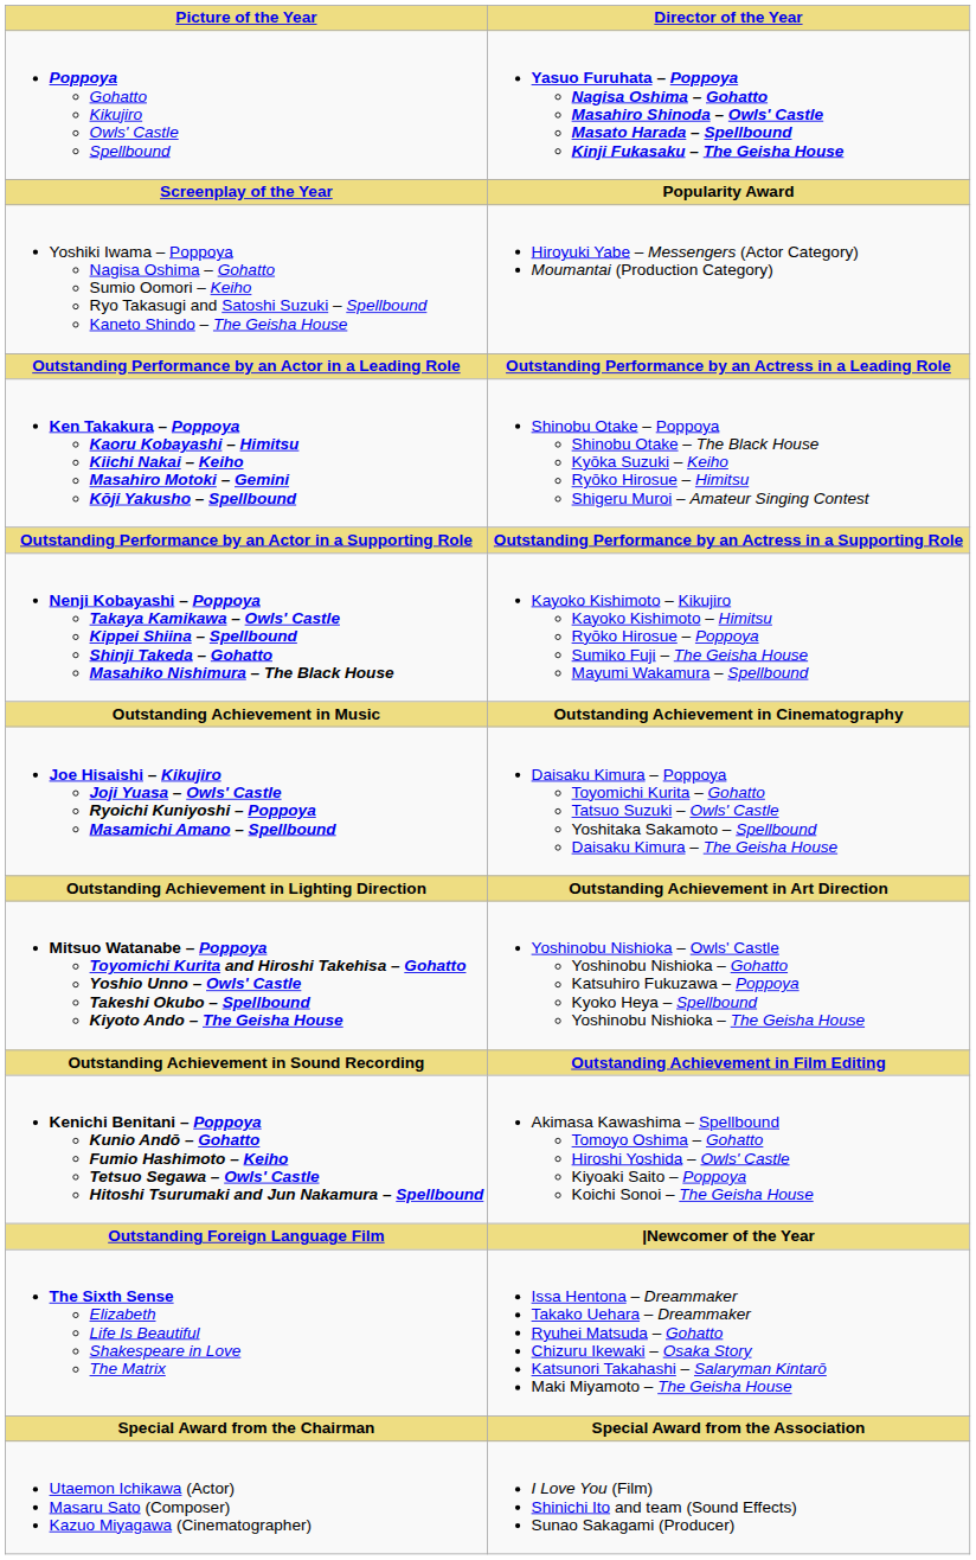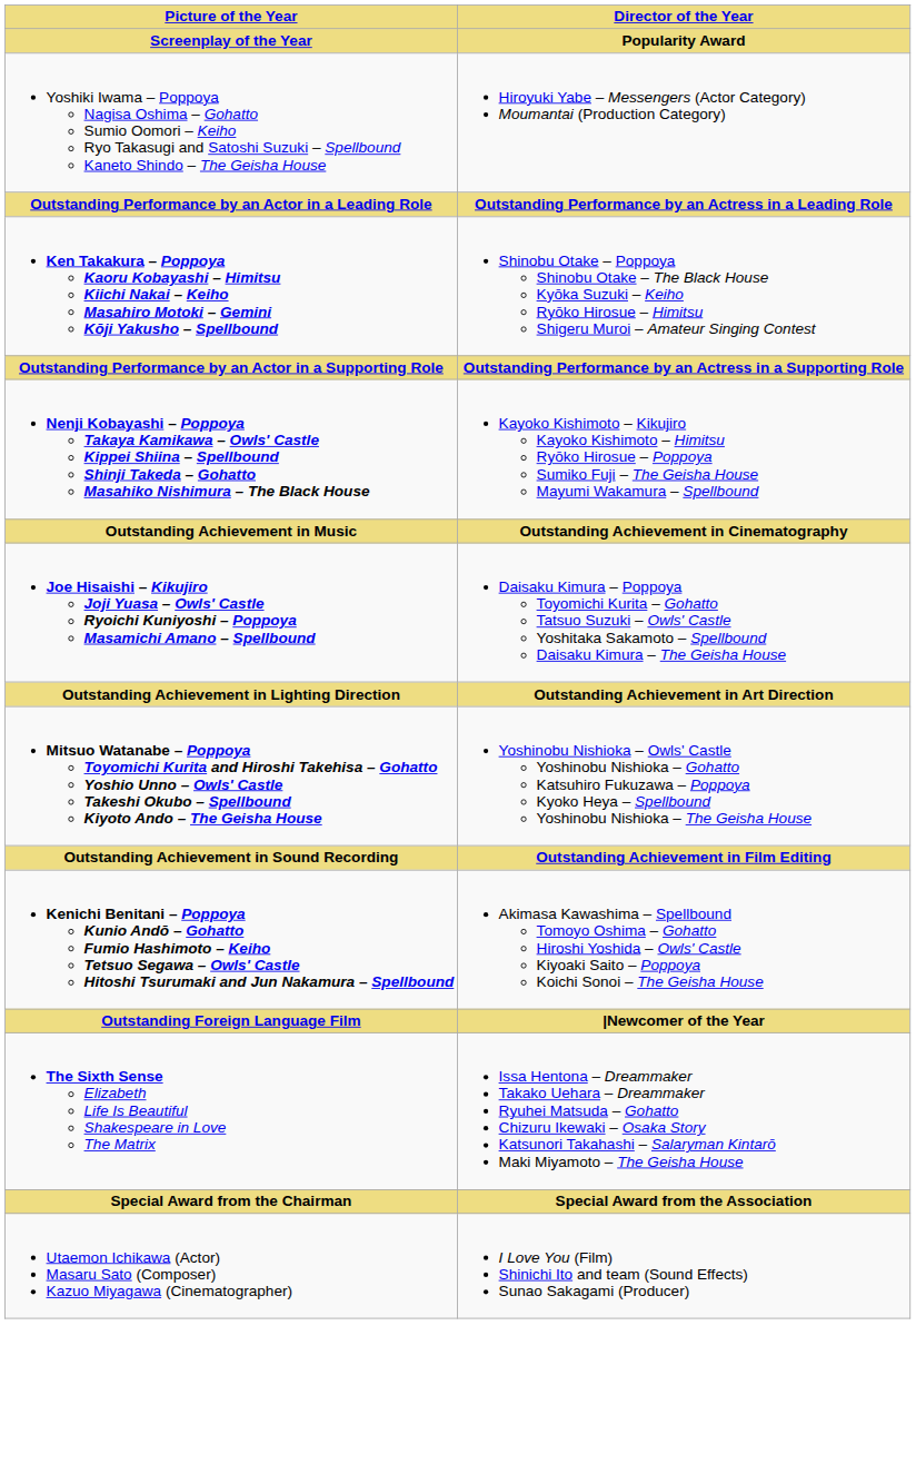 <table class=wikitable>
 <tr>
 <th style="background:#EEDD82; width:50%"><a href='#'>Picture of the Year</a></th>
 <th style="background:#EEDD82; width:50%"><a href='#'>Director of the Year</a></th>
-</tr>
-<tr>
-<td valign="top"><br><ul><li><strong><em><a href='#'>Poppoya</a></em></strong><ul><li><em><a href='#'>Gohatto</a></em></li><li><em><a href='#'>Kikujiro</a></em></li><li><em><a href='#'>Owls' Castle</a></em></li><li><em><a href='#'>Spellbound</a></em></li></ul></li></ul></td>
-<td valign="top"><br><ul><li><strong><a href='#'>Yasuo Furuhata</a> – <em><a href='#'>Poppoya</a><strong><em><ul><li><a href='#'>Nagisa Oshima</a> – </em><a href='#'>Gohatto</a><em></li><li><a href='#'>Masahiro Shinoda</a> – </em><a href='#'>Owls' Castle</a><em></li><li><a href='#'>Masato Harada</a> – </em><a href='#'>Spellbound</a><em></li><li><a href='#'>Kinji Fukasaku</a> – </em><a href='#'>The Geisha House</a><em></li></ul></li></ul></td>
 </tr>
 <tr>
 <th style="background:#EEDD82"><a href='#'>Screenplay of the Year</a></th>
 <th style="background:#EEDD82">Popularity Award</th>
 </tr>
 <tr>
 <td valign="top"><br><ul><li></strong>Yoshiki Iwama – </em><a href='#'>Poppoya</a></em></strong><ul><li><a href='#'>Nagisa Oshima</a> – <em><a href='#'>Gohatto</a></em></li><li>Sumio Oomori – <em><a href='#'>Keiho</a></em></li><li>Ryo Takasugi and <a href='#'>Satoshi Suzuki</a> – <em><a href='#'>Spellbound</a></em></li><li><a href='#'>Kaneto Shindo</a> – <em><a href='#'>The Geisha House</a></em></li></ul></li></ul></td>
 <td valign="top"><br><ul><li><a href='#'>Hiroyuki Yabe</a> – <em>Messengers</em> (Actor Category)</li><li><em>Moumantai</em> (Production Category)</li></ul></td>
 </tr>
 <tr>
 <th style="background:#EEDD82"><a href='#'>Outstanding Performance by an Actor in a Leading Role</a></th>
 <th style="background:#EEDD82"><a href='#'>Outstanding Performance by an Actress in a Leading Role</a></th>
 </tr>
 <tr>
 <td valign="top"><br><ul><li><strong><a href='#'>Ken Takakura</a> – <em><a href='#'>Poppoya</a><strong><em><ul><li><a href='#'>Kaoru Kobayashi</a> – </em><a href='#'>Himitsu</a><em></li><li><a href='#'>Kiichi Nakai</a> – </em><a href='#'>Keiho</a><em></li><li><a href='#'>Masahiro Motoki</a> – </em><a href='#'>Gemini</a><em></li><li><a href='#'>Kōji Yakusho</a> – </em><a href='#'>Spellbound</a><em></li></ul></li></ul></td>
 <td valign="top"><br><ul><li></strong><a href='#'>Shinobu Otake</a> – </em><a href='#'>Poppoya</a></em></strong><ul><li><a href='#'>Shinobu Otake</a> – <em>The Black House</em></li><li><a href='#'>Kyōka Suzuki</a> – <em><a href='#'>Keiho</a></em></li><li><a href='#'>Ryōko Hirosue</a> – <em><a href='#'>Himitsu</a></em></li><li><a href='#'>Shigeru Muroi</a> – <em>Amateur Singing Contest</em></li></ul></li></ul></td>
 </tr>
 <tr>
 <th style="background:#EEDD82"><a href='#'>Outstanding Performance by an Actor in a Supporting Role</a></th>
 <th style="background:#EEDD82"><a href='#'>Outstanding Performance by an Actress in a Supporting Role</a></th>
 </tr>
 <tr>
 <td valign="top"><br><ul><li><strong><a href='#'>Nenji Kobayashi</a> – <em><a href='#'>Poppoya</a><strong><em><ul><li><a href='#'>Takaya Kamikawa</a> – </em><a href='#'>Owls' Castle</a><em></li><li><a href='#'>Kippei Shiina</a> – </em><a href='#'>Spellbound</a><em></li><li><a href='#'>Shinji Takeda</a> – </em><a href='#'>Gohatto</a><em></li><li><a href='#'>Masahiko Nishimura</a> – </em>The Black House<em></li></ul></li></ul></td>
 <td valign="top"><br><ul><li></strong><a href='#'>Kayoko Kishimoto</a> – </em><a href='#'>Kikujiro</a></em></strong><ul><li><a href='#'>Kayoko Kishimoto</a> – <em><a href='#'>Himitsu</a></em></li><li><a href='#'>Ryōko Hirosue</a> – <em><a href='#'>Poppoya</a></em></li><li><a href='#'>Sumiko Fuji</a> – <em><a href='#'>The Geisha House</a></em></li><li><a href='#'>Mayumi Wakamura</a> – <em><a href='#'>Spellbound</a></em></li></ul></li></ul></td>
 </tr>
 <tr>
 <th style="background:#EEDD82">Outstanding Achievement in Music</th>
 <th style="background:#EEDD82">Outstanding Achievement in Cinematography</th>
 </tr>
 <tr>
 <td valign="top"><br><ul><li><strong><a href='#'>Joe Hisaishi</a> – <em><a href='#'>Kikujiro</a><strong><em><ul><li><a href='#'>Joji Yuasa</a> – </em><a href='#'>Owls' Castle</a><em></li><li>Ryoichi Kuniyoshi – </em><a href='#'>Poppoya</a><em></li><li><a href='#'>Masamichi Amano</a> – </em><a href='#'>Spellbound</a><em></li></ul></li></ul></td>
 <td valign="top"><br><ul><li></strong><a href='#'>Daisaku Kimura</a> – </em><a href='#'>Poppoya</a></em></strong><ul><li><a href='#'>Toyomichi Kurita</a> – <em><a href='#'>Gohatto</a></em></li><li><a href='#'>Tatsuo Suzuki</a> – <em><a href='#'>Owls' Castle</a></em></li><li>Yoshitaka Sakamoto – <em><a href='#'>Spellbound</a></em></li><li><a href='#'>Daisaku Kimura</a> – <em><a href='#'>The Geisha House</a></em></li></ul></li></ul></td>
 </tr>
 <tr>
 <th style="background:#EEDD82">Outstanding Achievement in Lighting Direction</th>
 <th style="background:#EEDD82">Outstanding Achievement in Art Direction</th>
 </tr>
 <tr>
 <td valign="top"><br><ul><li><strong>Mitsuo Watanabe – <em><a href='#'>Poppoya</a><strong><em><ul><li><a href='#'>Toyomichi Kurita</a> and Hiroshi Takehisa – </em><a href='#'>Gohatto</a><em></li><li>Yoshio Unno – </em><a href='#'>Owls' Castle</a><em></li><li>Takeshi Okubo – </em><a href='#'>Spellbound</a><em></li><li>Kiyoto Ando – </em><a href='#'>The Geisha House</a><em></li></ul></li></ul></td>
 <td valign="top"><br><ul><li></strong><a href='#'>Yoshinobu Nishioka</a> – </em><a href='#'>Owls' Castle</a></em></strong><ul><li>Yoshinobu Nishioka – <em><a href='#'>Gohatto</a></em></li><li>Katsuhiro Fukuzawa – <em><a href='#'>Poppoya</a></em></li><li>Kyoko Heya – <em><a href='#'>Spellbound</a></em></li><li>Yoshinobu Nishioka – <em><a href='#'>The Geisha House</a></em></li></ul></li></ul></td>
 </tr>
 <tr>
 <th style="background:#EEDD82">Outstanding Achievement in Sound Recording</th>
 <th style="background:#EEDD82"><a href='#'>Outstanding Achievement in Film Editing</a></th>
 </tr>
 <tr>
 <td valign="top"><br><ul><li><strong>Kenichi Benitani – <em><a href='#'>Poppoya</a><strong><em><ul><li>Kunio Andō – </em><a href='#'>Gohatto</a><em></li><li>Fumio Hashimoto – </em><a href='#'>Keiho</a><em></li><li>Tetsuo Segawa – </em><a href='#'>Owls' Castle</a><em></li><li>Hitoshi Tsurumaki and Jun Nakamura – </em><a href='#'>Spellbound</a><em></li></ul></li></ul></td>
 <td valign="top"><br><ul><li></strong>Akimasa Kawashima – </em><a href='#'>Spellbound</a></em></strong><ul><li><a href='#'>Tomoyo Oshima</a> – <em><a href='#'>Gohatto</a></em></li><li><a href='#'>Hiroshi Yoshida</a> – <em><a href='#'>Owls' Castle</a></em></li><li>Kiyoaki Saito – <em><a href='#'>Poppoya</a></em></li><li>Koichi Sonoi – <em><a href='#'>The Geisha House</a></em></li></ul></li></ul></td>
 </tr>
 <tr>
 <th style="background:#EEDD82"><a href='#'>Outstanding Foreign Language Film</a></th>
 <th style="background:#EEDD82">|Newcomer of the Year</th>
 </tr>
 <tr>
 <td valign="top"><br><ul><li><strong><a href='#'>The Sixth Sense</a></strong><ul><li><em><a href='#'>Elizabeth</a></em></li><li><em><a href='#'>Life Is Beautiful</a></em></li><li><em><a href='#'>Shakespeare in Love</a></em></li><li><em><a href='#'>The Matrix</a></em></li></ul></li></ul></td>
 <td valign="top"><br><ul><li><a href='#'>Issa Hentona</a> – <em>Dreammaker</em></li><li><a href='#'>Takako Uehara</a> – <em>Dreammaker</em></li><li><a href='#'>Ryuhei Matsuda</a> – <em><a href='#'>Gohatto</a></em></li><li><a href='#'>Chizuru Ikewaki</a> – <em><a href='#'>Osaka Story</a></em></li><li><a href='#'>Katsunori Takahashi</a> – <em><a href='#'>Salaryman Kintarō</a></em></li><li>Maki Miyamoto – <em><a href='#'>The Geisha House</a></em></li></ul></td>
 </tr>
 <tr>
 <th style="background:#EEDD82">Special Award from the Chairman</th>
 <th style="background:#EEDD82">Special Award from the Association</th>
 </tr>
 <tr>
 <td valign="top"><br><ul><li><a href='#'>Utaemon Ichikawa</a> (Actor)</li><li><a href='#'>Masaru Sato</a> (Composer)</li><li><a href='#'>Kazuo Miyagawa</a> (Cinematographer)</li></ul></td>
 <td valign="top"><br><ul><li><em>I Love You</em> (Film)</li><li><a href='#'>Shinichi Ito</a> and team (Sound Effects)</li><li>Sunao Sakagami (Producer)</li></ul></td>
 </tr>
 </table>
